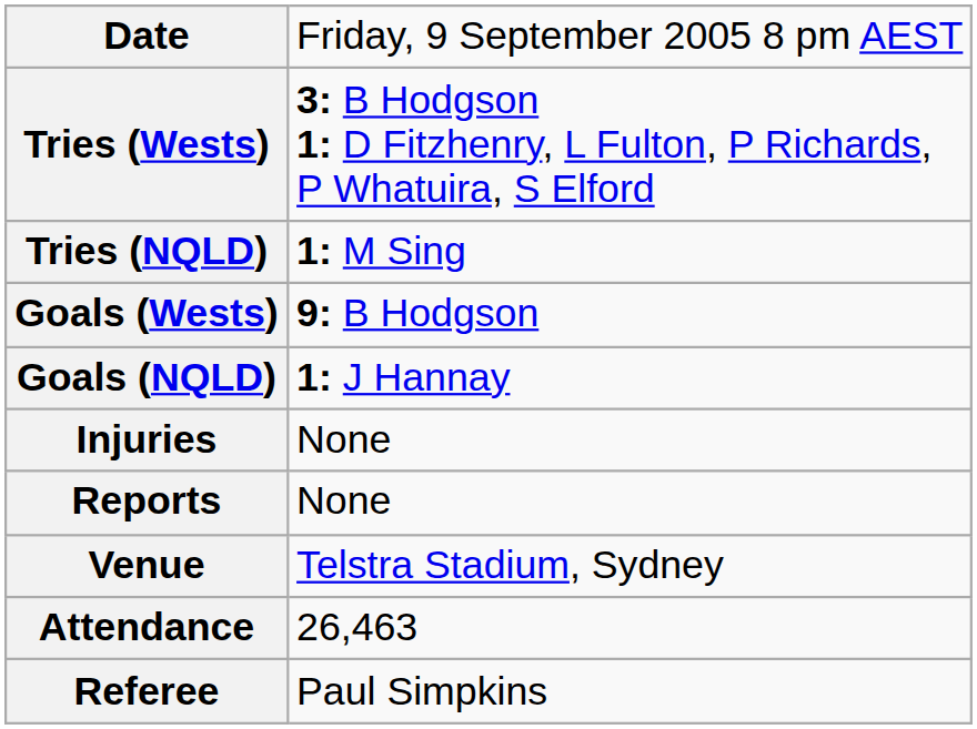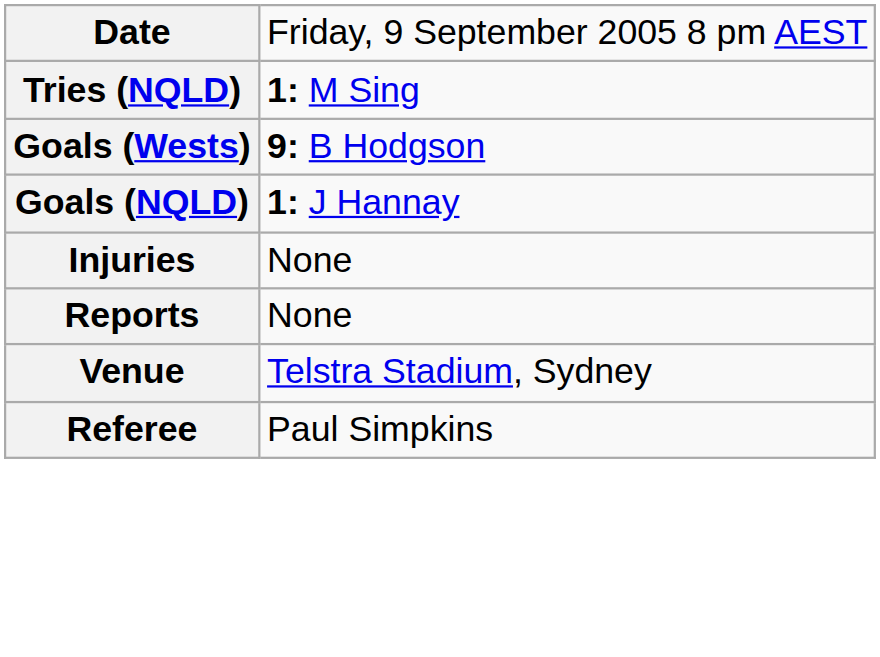 <table class="wikitable">
 <tr>
 <th>Date</th>
 <td>Friday, 9 September 2005 8 pm <a href='#'>AEST</a></td>
-</tr>
-<tr>
-<th>Tries (<a href='#'>Wests</a>)</th>
-<td><strong>3:</strong> <a href='#'>B Hodgson</a><br><strong>1:</strong> <a href='#'>D Fitzhenry</a>, <a href='#'>L Fulton</a>, <a href='#'>P Richards</a>,<br><a href='#'>P Whatuira</a>, <a href='#'>S Elford</a></td>
 </tr>
 <tr>
 <th>Tries (<a href='#'>NQLD</a>)</th>
 <td><strong>1:</strong> <a href='#'>M Sing</a></td>
 </tr>
 <tr>
 <th>Goals (<a href='#'>Wests</a>)</th>
 <td><strong>9:</strong> <a href='#'>B Hodgson</a></td>
 </tr>
 <tr>
 <th>Goals (<a href='#'>NQLD</a>)</th>
 <td><strong>1:</strong> <a href='#'>J Hannay</a></td>
 </tr>
 <tr>
 <th>Injuries</th>
 <td>None</td>
 </tr>
 <tr>
 <th>Reports</th>
 <td>None</td>
 </tr>
 <tr>
 <th>Venue</th>
 <td><a href='#'>Telstra Stadium</a>, Sydney</td>
 </tr>
 <tr>
-<th>Attendance</th>
-<td>26,463</td>
-</tr>
-<tr>
 <th>Referee</th>
 <td>Paul Simpkins</td>
 </tr>
 </table>
